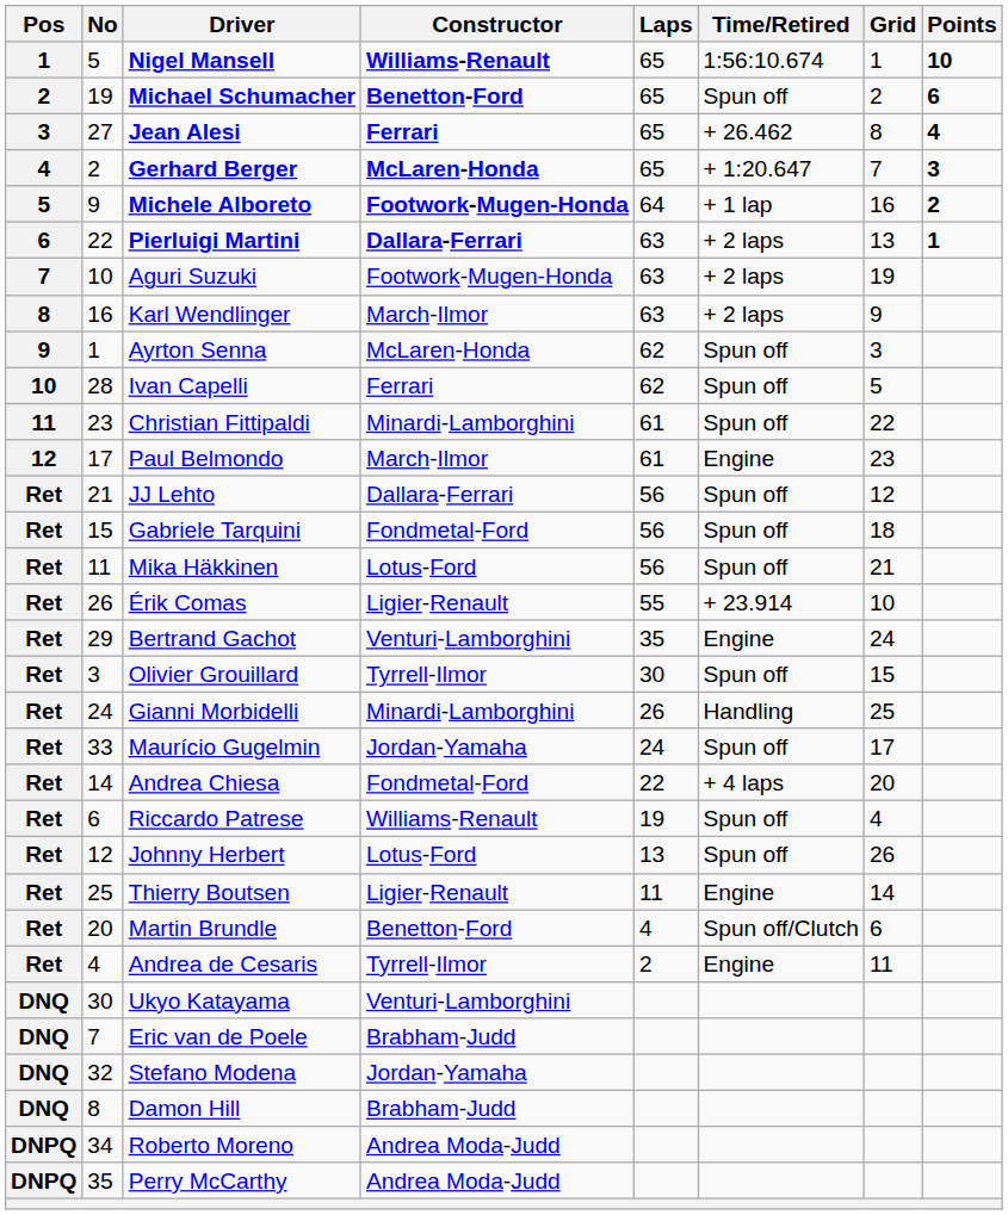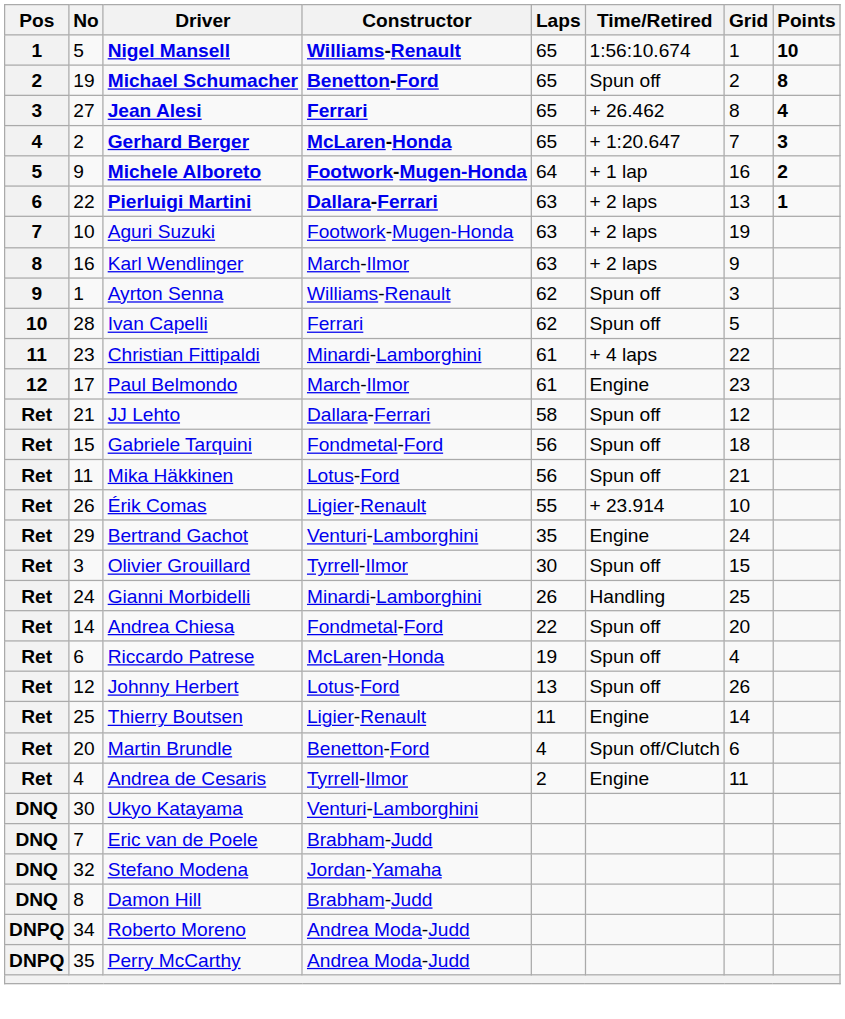 <table class="wikitable" style="font-size: 95%;">
 <tr>
 <th>Pos</th>
 <th>No</th>
 <th>Driver</th>
 <th>Constructor</th>
 <th>Laps</th>
 <th>Time/Retired</th>
 <th>Grid</th>
 <th>Points</th>
 </tr>
 <tr>
 <th>1</th>
 <td>5</td>
 <td> <strong><a href='#'>Nigel Mansell</a></strong></td>
 <td><strong><a href='#'>Williams</a>-<a href='#'>Renault</a></strong></td>
 <td>65</td>
 <td>1:56:10.674</td>
 <td>1</td>
 <td><strong>10</strong></td>
 </tr>
 <tr>
 <th>2</th>
 <td>19</td>
 <td> <strong><a href='#'>Michael Schumacher</a></strong></td>
 <td><strong><a href='#'>Benetton</a>-<a href='#'>Ford</a></strong></td>
 <td>65</td>
 <td>Spun off</td>
 <td>2</td>
-<td><strong>6</strong></td>
+<td><strong>8</strong></td>
 </tr>
 <tr>
 <th>3</th>
 <td>27</td>
 <td> <strong><a href='#'>Jean Alesi</a></strong></td>
 <td><strong><a href='#'>Ferrari</a></strong></td>
 <td>65</td>
 <td>+ 26.462</td>
 <td>8</td>
 <td><strong>4</strong></td>
 </tr>
 <tr>
 <th>4</th>
 <td>2</td>
 <td> <strong><a href='#'>Gerhard Berger</a></strong></td>
 <td><strong><a href='#'>McLaren</a>-<a href='#'>Honda</a></strong></td>
 <td>65</td>
 <td>+ 1:20.647</td>
 <td>7</td>
 <td><strong>3</strong></td>
 </tr>
 <tr>
 <th>5</th>
 <td>9</td>
 <td> <strong><a href='#'>Michele Alboreto</a></strong></td>
 <td><strong><a href='#'>Footwork</a>-<a href='#'>Mugen-Honda</a></strong></td>
 <td>64</td>
 <td>+ 1 lap</td>
 <td>16</td>
 <td><strong>2</strong></td>
 </tr>
 <tr>
 <th>6</th>
 <td>22</td>
 <td> <strong><a href='#'>Pierluigi Martini</a></strong></td>
 <td><strong><a href='#'>Dallara</a>-<a href='#'>Ferrari</a></strong></td>
 <td>63</td>
 <td>+ 2 laps</td>
 <td>13</td>
 <td><strong>1</strong></td>
 </tr>
 <tr>
 <th>7</th>
 <td>10</td>
 <td> <a href='#'>Aguri Suzuki</a></td>
 <td><a href='#'>Footwork</a>-<a href='#'>Mugen-Honda</a></td>
 <td>63</td>
 <td>+ 2 laps</td>
 <td>19</td>
 <td></td>
 </tr>
 <tr>
 <th>8</th>
 <td>16</td>
 <td> <a href='#'>Karl Wendlinger</a></td>
 <td><a href='#'>March</a>-<a href='#'>Ilmor</a></td>
 <td>63</td>
 <td>+ 2 laps</td>
 <td>9</td>
 <td></td>
 </tr>
 <tr>
 <th>9</th>
 <td>1</td>
 <td> <a href='#'>Ayrton Senna</a></td>
-<td><a href='#'>McLaren</a>-<a href='#'>Honda</a></td>
+<td><a href='#'>Williams</a>-<a href='#'>Renault</a></td>
 <td>62</td>
 <td>Spun off</td>
 <td>3</td>
 <td></td>
 </tr>
 <tr>
 <th>10</th>
 <td>28</td>
 <td> <a href='#'>Ivan Capelli</a></td>
 <td><a href='#'>Ferrari</a></td>
 <td>62</td>
 <td>Spun off</td>
 <td>5</td>
 <td></td>
 </tr>
 <tr>
 <th>11</th>
 <td>23</td>
 <td> <a href='#'>Christian Fittipaldi</a></td>
 <td><a href='#'>Minardi</a>-<a href='#'>Lamborghini</a></td>
 <td>61</td>
-<td>Spun off</td>
+<td>+ 4 laps</td>
 <td>22</td>
 <td></td>
 </tr>
 <tr>
 <th>12</th>
 <td>17</td>
 <td> <a href='#'>Paul Belmondo</a></td>
 <td><a href='#'>March</a>-<a href='#'>Ilmor</a></td>
 <td>61</td>
 <td>Engine</td>
 <td>23</td>
 <td></td>
 </tr>
 <tr>
 <th>Ret</th>
 <td>21</td>
 <td> <a href='#'>JJ Lehto</a></td>
 <td><a href='#'>Dallara</a>-<a href='#'>Ferrari</a></td>
-<td>56</td>
+<td>58</td>
 <td>Spun off</td>
 <td>12</td>
 <td></td>
 </tr>
 <tr>
 <th>Ret</th>
 <td>15</td>
 <td> <a href='#'>Gabriele Tarquini</a></td>
 <td><a href='#'>Fondmetal</a>-<a href='#'>Ford</a></td>
 <td>56</td>
 <td>Spun off</td>
 <td>18</td>
 <td></td>
 </tr>
 <tr>
 <th>Ret</th>
 <td>11</td>
 <td> <a href='#'>Mika Häkkinen</a></td>
 <td><a href='#'>Lotus</a>-<a href='#'>Ford</a></td>
 <td>56</td>
 <td>Spun off</td>
 <td>21</td>
 <td></td>
 </tr>
 <tr>
 <th>Ret</th>
 <td>26</td>
 <td> <a href='#'>Érik Comas</a></td>
 <td><a href='#'>Ligier</a>-<a href='#'>Renault</a></td>
 <td>55</td>
 <td>+ 23.914</td>
 <td>10</td>
 <td></td>
 </tr>
 <tr>
 <th>Ret</th>
 <td>29</td>
 <td> <a href='#'>Bertrand Gachot</a></td>
 <td><a href='#'>Venturi</a>-<a href='#'>Lamborghini</a></td>
 <td>35</td>
 <td>Engine</td>
 <td>24</td>
 <td></td>
 </tr>
 <tr>
 <th>Ret</th>
 <td>3</td>
 <td> <a href='#'>Olivier Grouillard</a></td>
 <td><a href='#'>Tyrrell</a>-<a href='#'>Ilmor</a></td>
 <td>30</td>
 <td>Spun off</td>
 <td>15</td>
 <td></td>
 </tr>
 <tr>
 <th>Ret</th>
 <td>24</td>
 <td> <a href='#'>Gianni Morbidelli</a></td>
 <td><a href='#'>Minardi</a>-<a href='#'>Lamborghini</a></td>
 <td>26</td>
 <td>Handling</td>
 <td>25</td>
 <td></td>
 </tr>
 <tr>
 <th>Ret</th>
-<td>33</td>
-<td> <a href='#'>Maurício Gugelmin</a></td>
-<td><a href='#'>Jordan</a>-<a href='#'>Yamaha</a></td>
-<td>24</td>
-<td>Spun off</td>
-<td>17</td>
-<td></td>
-</tr>
-<tr>
-<th>Ret</th>
 <td>14</td>
 <td> <a href='#'>Andrea Chiesa</a></td>
 <td><a href='#'>Fondmetal</a>-<a href='#'>Ford</a></td>
 <td>22</td>
-<td>+ 4 laps</td>
+<td>Spun off</td>
 <td>20</td>
 <td></td>
 </tr>
 <tr>
 <th>Ret</th>
 <td>6</td>
 <td> <a href='#'>Riccardo Patrese</a></td>
-<td><a href='#'>Williams</a>-<a href='#'>Renault</a></td>
+<td><a href='#'>McLaren</a>-<a href='#'>Honda</a></td>
 <td>19</td>
 <td>Spun off</td>
 <td>4</td>
 <td></td>
 </tr>
 <tr>
 <th>Ret</th>
 <td>12</td>
 <td> <a href='#'>Johnny Herbert</a></td>
 <td><a href='#'>Lotus</a>-<a href='#'>Ford</a></td>
 <td>13</td>
 <td>Spun off</td>
 <td>26</td>
 <td></td>
 </tr>
 <tr>
 <th>Ret</th>
 <td>25</td>
 <td> <a href='#'>Thierry Boutsen</a></td>
 <td><a href='#'>Ligier</a>-<a href='#'>Renault</a></td>
 <td>11</td>
 <td>Engine</td>
 <td>14</td>
 <td></td>
 </tr>
 <tr>
 <th>Ret</th>
 <td>20</td>
 <td> <a href='#'>Martin Brundle</a></td>
 <td><a href='#'>Benetton</a>-<a href='#'>Ford</a></td>
 <td>4</td>
 <td>Spun off/Clutch</td>
 <td>6</td>
 <td></td>
 </tr>
 <tr>
 <th>Ret</th>
 <td>4</td>
 <td> <a href='#'>Andrea de Cesaris</a></td>
 <td><a href='#'>Tyrrell</a>-<a href='#'>Ilmor</a></td>
 <td>2</td>
 <td>Engine</td>
 <td>11</td>
 <td></td>
 </tr>
 <tr>
 <th>DNQ</th>
 <td>30</td>
 <td> <a href='#'>Ukyo Katayama</a></td>
 <td><a href='#'>Venturi</a>-<a href='#'>Lamborghini</a></td>
 <td></td>
 <td></td>
 <td></td>
 <td></td>
 </tr>
 <tr>
 <th>DNQ</th>
 <td>7</td>
 <td> <a href='#'>Eric van de Poele</a></td>
 <td><a href='#'>Brabham</a>-<a href='#'>Judd</a></td>
 <td></td>
 <td></td>
 <td></td>
 <td></td>
 </tr>
 <tr>
 <th>DNQ</th>
 <td>32</td>
 <td> <a href='#'>Stefano Modena</a></td>
 <td><a href='#'>Jordan</a>-<a href='#'>Yamaha</a></td>
 <td></td>
 <td></td>
 <td></td>
 <td></td>
 </tr>
 <tr>
 <th>DNQ</th>
 <td>8</td>
 <td> <a href='#'>Damon Hill</a></td>
 <td><a href='#'>Brabham</a>-<a href='#'>Judd</a></td>
 <td></td>
 <td></td>
 <td></td>
 <td></td>
 </tr>
 <tr>
 <th>DNPQ</th>
 <td>34</td>
 <td> <a href='#'>Roberto Moreno</a></td>
 <td><a href='#'>Andrea Moda</a>-<a href='#'>Judd</a></td>
 <td></td>
 <td></td>
 <td></td>
 <td></td>
 </tr>
 <tr>
 <th>DNPQ</th>
 <td>35</td>
 <td> <a href='#'>Perry McCarthy</a></td>
 <td><a href='#'>Andrea Moda</a>-<a href='#'>Judd</a></td>
 <td></td>
 <td></td>
 <td></td>
 <td></td>
 </tr>
 <tr>
 <th colspan="8"></th>
 </tr>
 </table>
